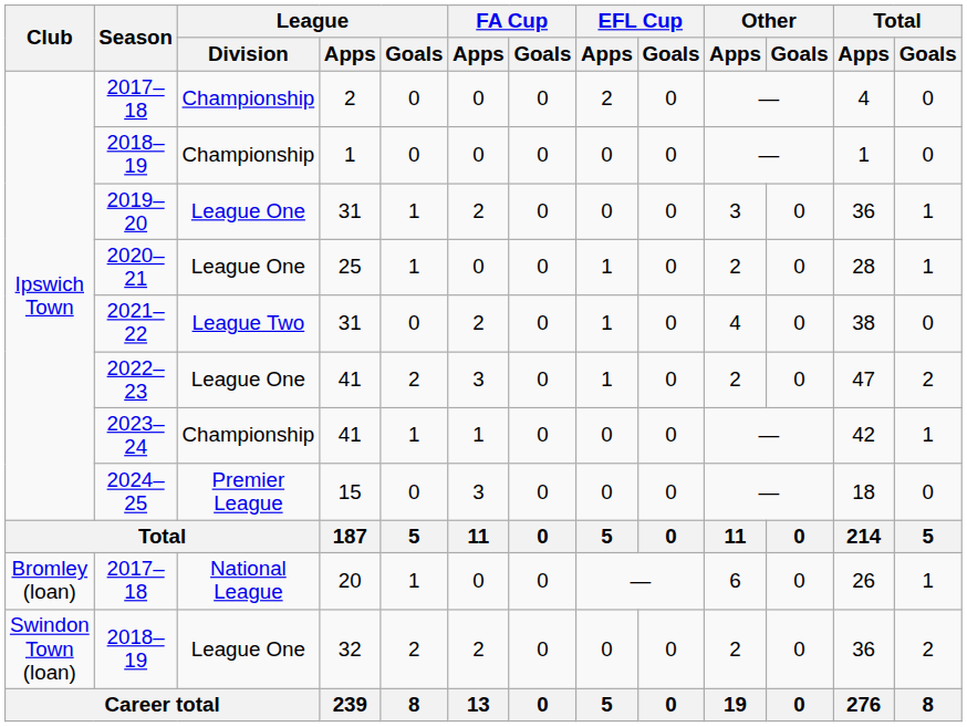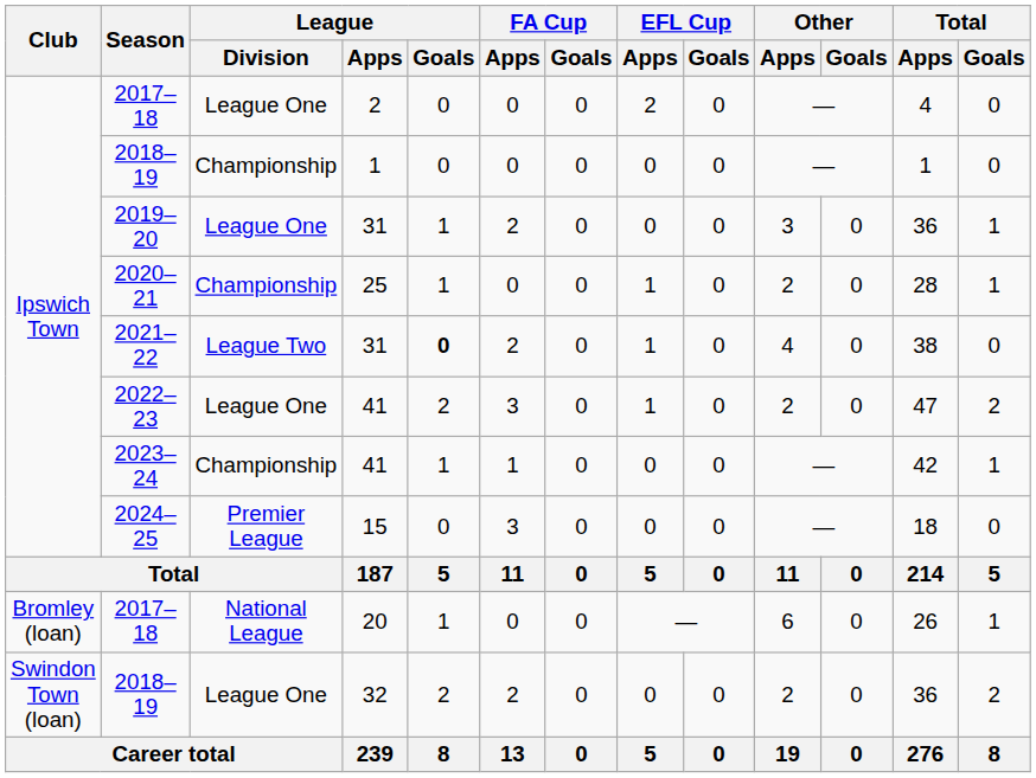 <table class="wikitable" style="text-align: center;">
 <tr>
 <th rowspan="2">Club</th>
 <th rowspan="2">Season</th>
 <th colspan="3">League</th>
 <th colspan="2"><a href='#'>FA Cup</a></th>
 <th colspan="2"><a href='#'>EFL Cup</a></th>
 <th colspan="2">Other</th>
 <th colspan="2">Total</th>
 </tr>
 <tr>
 <th>Division</th>
 <th>Apps</th>
 <th>Goals</th>
 <th>Apps</th>
 <th>Goals</th>
 <th>Apps</th>
 <th>Goals</th>
 <th>Apps</th>
 <th>Goals</th>
 <th>Apps</th>
 <th>Goals</th>
 </tr>
 <tr>
 <td rowspan="8"><a href='#'>Ipswich Town</a></td>
 <td><a href='#'>2017–18</a></td>
-<td><a href='#'>Championship</a></td>
+<td>League One</td>
 <td>2</td>
 <td>0</td>
 <td>0</td>
 <td>0</td>
 <td>2</td>
 <td>0</td>
 <td colspan="2">—</td>
 <td>4</td>
 <td>0</td>
 </tr>
 <tr>
 <td><a href='#'>2018–19</a></td>
 <td>Championship</td>
 <td>1</td>
 <td>0</td>
 <td>0</td>
 <td>0</td>
 <td>0</td>
 <td>0</td>
 <td colspan="2">—</td>
 <td>1</td>
 <td>0</td>
 </tr>
 <tr>
 <td><a href='#'>2019–20</a></td>
 <td><a href='#'>League One</a></td>
 <td>31</td>
 <td>1</td>
 <td>2</td>
 <td>0</td>
 <td>0</td>
 <td>0</td>
 <td>3</td>
 <td>0</td>
 <td>36</td>
 <td>1</td>
 </tr>
 <tr>
 <td><a href='#'>2020–21</a></td>
-<td>League One</td>
+<td><a href='#'>Championship</a></td>
 <td>25</td>
 <td>1</td>
 <td>0</td>
 <td>0</td>
 <td>1</td>
 <td>0</td>
 <td>2</td>
 <td>0</td>
 <td>28</td>
 <td>1</td>
 </tr>
 <tr>
 <td><a href='#'>2021–22</a></td>
 <td><a href='#'>League Two</a></td>
 <td>31</td>
-<td>0</td>
+<td><strong>0</strong></td>
 <td>2</td>
 <td>0</td>
 <td>1</td>
 <td>0</td>
 <td>4</td>
 <td>0</td>
 <td>38</td>
 <td>0</td>
 </tr>
 <tr>
 <td><a href='#'>2022–23</a></td>
 <td>League One</td>
 <td>41</td>
 <td>2</td>
 <td>3</td>
 <td>0</td>
 <td>1</td>
 <td>0</td>
 <td>2</td>
 <td>0</td>
 <td>47</td>
 <td>2</td>
 </tr>
 <tr>
 <td><a href='#'>2023–24</a></td>
 <td>Championship</td>
 <td>41</td>
 <td>1</td>
 <td>1</td>
 <td>0</td>
 <td>0</td>
 <td>0</td>
 <td colspan="2">—</td>
 <td>42</td>
 <td>1</td>
 </tr>
 <tr>
 <td><a href='#'>2024–25</a></td>
 <td><a href='#'>Premier League</a></td>
 <td>15</td>
 <td>0</td>
 <td>3</td>
 <td>0</td>
 <td>0</td>
 <td>0</td>
 <td colspan="2">—</td>
 <td>18</td>
 <td>0</td>
 </tr>
 <tr>
 <th colspan="3">Total</th>
 <th>187</th>
 <th>5</th>
 <th>11</th>
 <th>0</th>
 <th>5</th>
 <th>0</th>
 <th>11</th>
 <th>0</th>
 <th>214</th>
 <th>5</th>
 </tr>
 <tr>
 <td><a href='#'>Bromley</a> (loan)</td>
 <td><a href='#'>2017–18</a></td>
 <td><a href='#'>National League</a></td>
 <td>20</td>
 <td>1</td>
 <td>0</td>
 <td>0</td>
 <td colspan="2">—</td>
 <td>6</td>
 <td>0</td>
 <td>26</td>
 <td>1</td>
 </tr>
 <tr>
 <td><a href='#'>Swindon Town</a> (loan)</td>
 <td><a href='#'>2018–19</a></td>
 <td>League One</td>
 <td>32</td>
 <td>2</td>
 <td>2</td>
 <td>0</td>
 <td>0</td>
 <td>0</td>
 <td>2</td>
 <td>0</td>
 <td>36</td>
 <td>2</td>
 </tr>
 <tr>
 <th colspan="3">Career total</th>
 <th>239</th>
 <th>8</th>
 <th>13</th>
 <th>0</th>
 <th>5</th>
 <th>0</th>
 <th>19</th>
 <th>0</th>
 <th>276</th>
 <th>8</th>
 </tr>
 </table>
